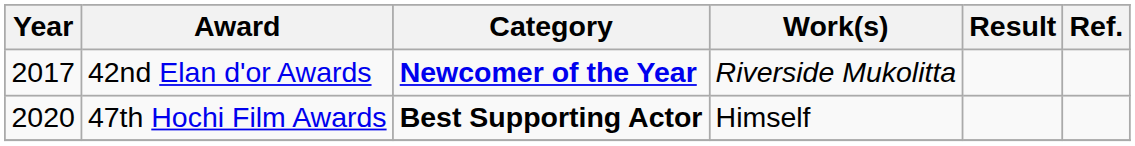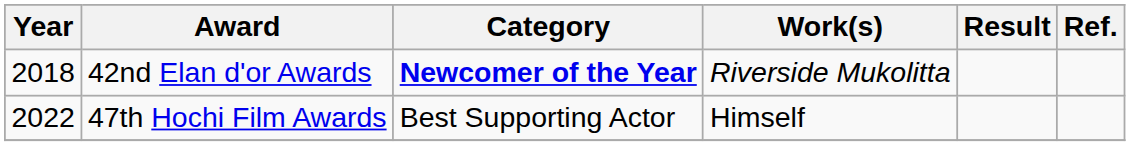 <table class="wikitable sortable">
 <tr>
 <th>Year</th>
 <th>Award</th>
 <th>Category</th>
 <th>Work(s)</th>
 <th>Result</th>
 <th class="unsortable">Ref.</th>
 </tr>
 <tr>
-<td>2017</td>
+<td>2018</td>
 <td>42nd <a href='#'>Elan d'or Awards</a></td>
 <td><strong><a href='#'>Newcomer of the Year</a></strong></td>
 <td><em>Riverside Mukolitta</em></td>
 <td></td>
 <td></td>
 </tr>
 <tr>
-<td>2020</td>
+<td>2022</td>
 <td>47th <a href='#'>Hochi Film Awards</a></td>
-<td><strong>Best Supporting Actor</strong></td>
+<td>Best Supporting Actor</td>
 <td>Himself</td>
 <td></td>
 <td></td>
 </tr>
 <tr>
 </tr>
 </table>
